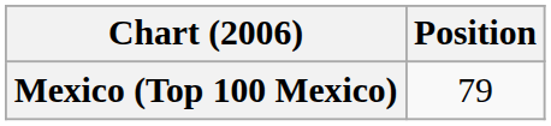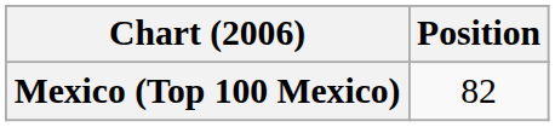 <table class="wikitable sortable plainrowheaders">
 <tr>
 <th style="text-align:center;">Chart (2006)</th>
 <th style="text-align:center;">Position</th>
 </tr>
 <tr>
 <th scope="row" style="text-align:left;">Mexico (Top 100 Mexico)</th>
-<td style="text-align:center;">79</td>
+<td style="text-align:center;">82</td>
 </tr>
 </table>
